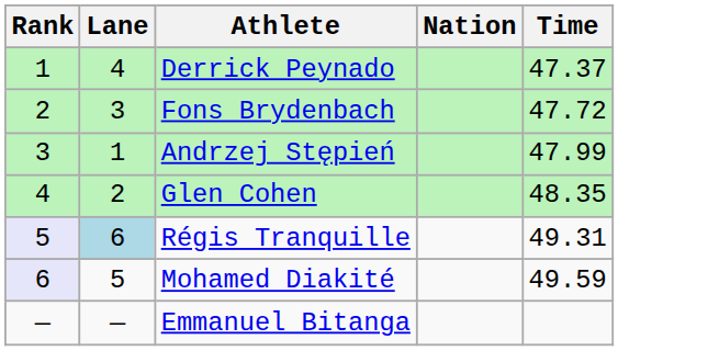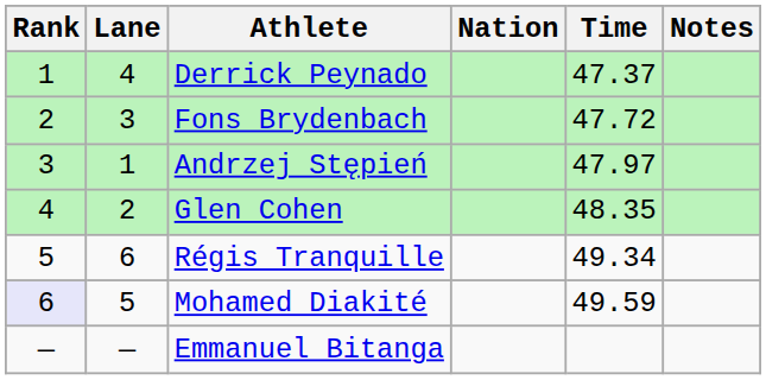 <table class="wikitable sortable" style="text-align:center">
 <tr>
 <th>Rank</th>
 <th>Lane</th>
 <th>Athlete</th>
 <th>Nation</th>
 <th>Time</th>
+<th>Notes</th>
 </tr>
 <tr style="background:#bbf3bb;">
 <td>1</td>
 <td>4</td>
 <td align=left><a href='#'>Derrick Peynado</a></td>
 <td align=left></td>
 <td>47.37</td>
+<td></td>
 </tr>
 <tr style="background:#bbf3bb;">
 <td>2</td>
 <td>3</td>
 <td align=left><a href='#'>Fons Brydenbach</a></td>
 <td align=left></td>
 <td>47.72</td>
+<td></td>
 </tr>
 <tr style="background:#bbf3bb;">
 <td>3</td>
 <td>1</td>
 <td align=left><a href='#'>Andrzej Stępień</a></td>
 <td align=left></td>
-<td>47.99</td>
+<td>47.97</td>
+<td></td>
 </tr>
 <tr style="background:#bbf3bb;">
 <td>4</td>
 <td>2</td>
 <td align=left><a href='#'>Glen Cohen</a></td>
 <td align=left></td>
 <td>48.35</td>
+<td></td>
 </tr>
 <tr>
-<td style="background: lavender;">5</td>
-<td style="background: lightblue;">6</td>
+<td>5</td>
+<td>6</td>
 <td align=left><a href='#'>Régis Tranquille</a></td>
 <td align=left></td>
-<td>49.31</td>
+<td>49.34</td>
+<td></td>
 </tr>
 <tr>
 <td style="background: lavender;">6</td>
 <td>5</td>
 <td align=left><a href='#'>Mohamed Diakité</a></td>
 <td align=left></td>
 <td>49.59</td>
+<td></td>
 </tr>
 <tr>
 <td data-sort-value=7>—</td>
 <td>—</td>
 <td align=left><a href='#'>Emmanuel Bitanga</a></td>
 <td align=left></td>
 <td></td>
+<td></td>
 </tr>
 </table>
